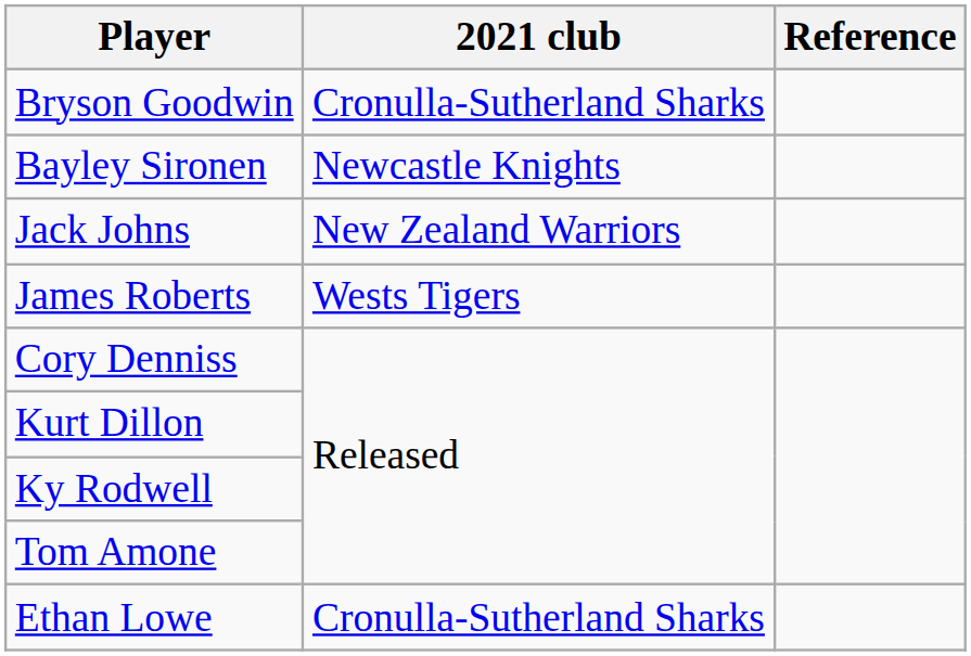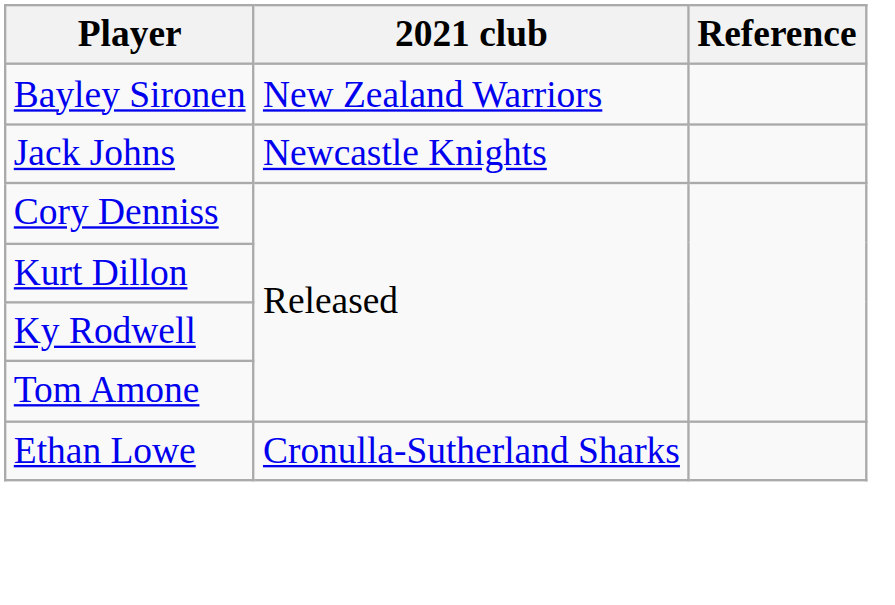 <table class="wikitable">
 <tr>
 <th>Player</th>
 <th>2021 club</th>
 <th>Reference</th>
 </tr>
 <tr>
-<td><a href='#'>Bryson Goodwin</a></td>
-<td> <a href='#'>Cronulla-Sutherland Sharks</a></td>
-<td></td>
-</tr>
-<tr>
 <td><a href='#'>Bayley Sironen</a></td>
-<td> <a href='#'>Newcastle Knights</a></td>
+<td> <a href='#'>New Zealand Warriors</a></td>
 <td></td>
 </tr>
 <tr>
 <td><a href='#'>Jack Johns</a></td>
-<td> <a href='#'>New Zealand Warriors</a></td>
-<td></td>
-</tr>
-<tr>
-<td><a href='#'>James Roberts</a></td>
-<td> <a href='#'>Wests Tigers</a></td>
+<td> <a href='#'>Newcastle Knights</a></td>
 <td></td>
 </tr>
 <tr>
 <td><a href='#'>Cory Denniss</a></td>
 <td rowspan="4">Released</td>
 <td rowspan="4"></td>
 </tr>
 <tr>
 <td><a href='#'>Kurt Dillon</a></td>
 </tr>
 <tr>
 <td><a href='#'>Ky Rodwell</a></td>
 </tr>
 <tr>
 <td><a href='#'>Tom Amone</a></td>
 </tr>
 <tr>
 <td><a href='#'>Ethan Lowe</a></td>
 <td> <a href='#'>Cronulla-Sutherland Sharks</a></td>
 <td></td>
 </tr>
 </table>
